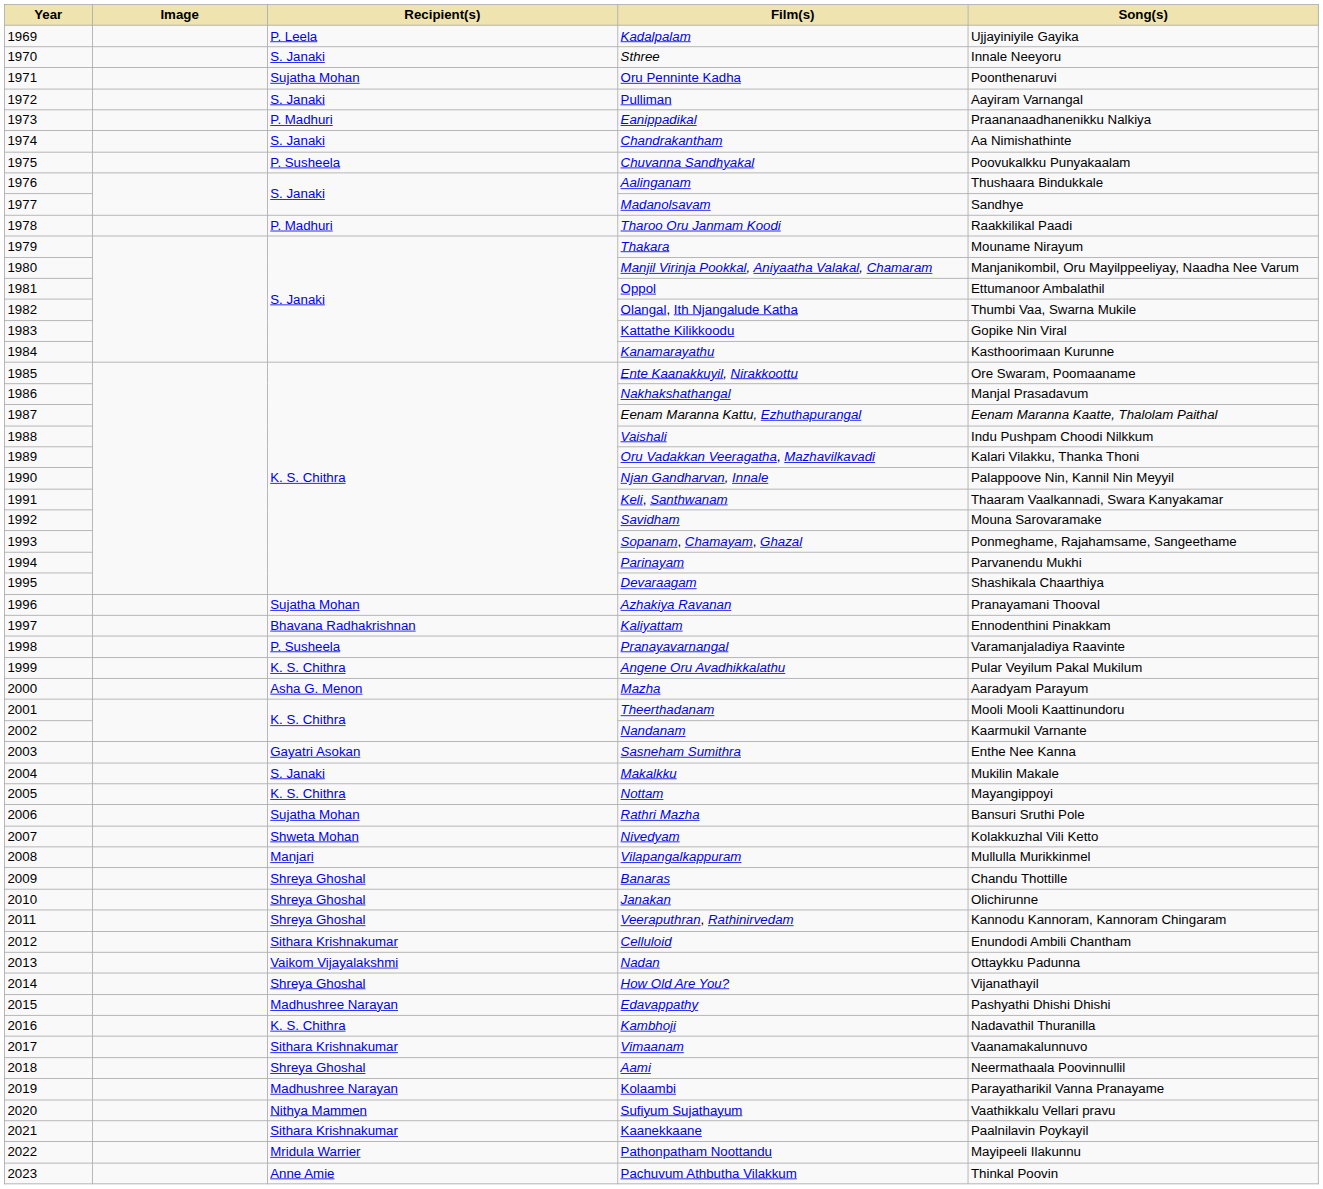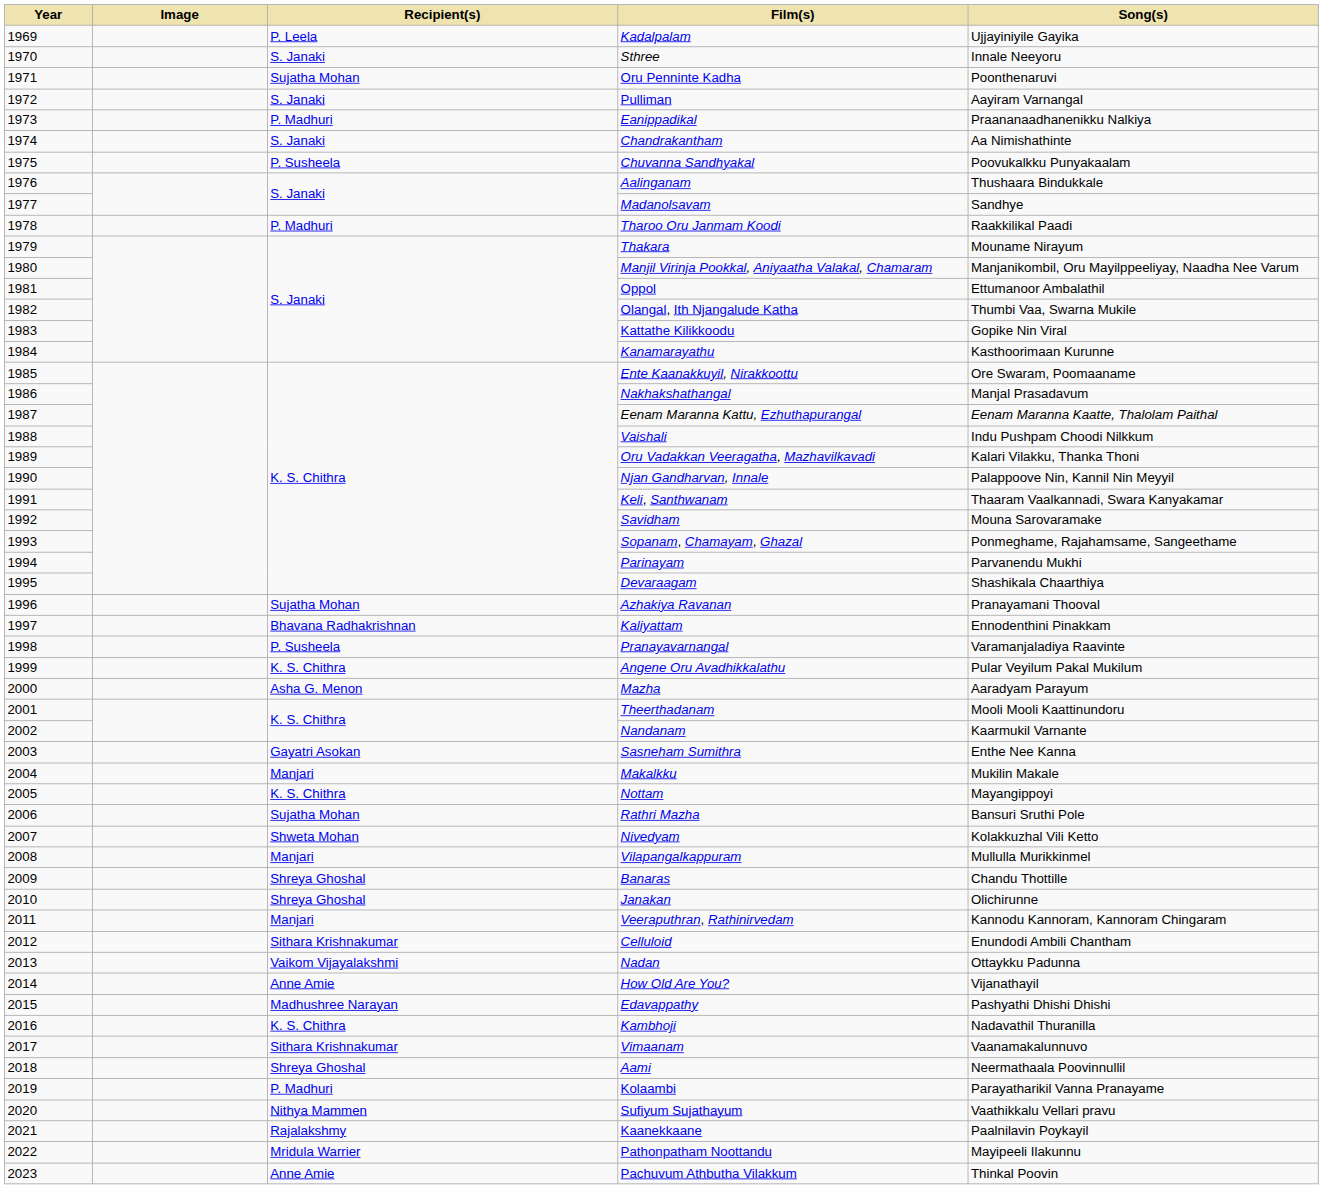 <table class="wikitable sortable plainrowheaders" style="width:100%">
 <tr>
 <th scope="col" style="background-color:#EFE4B0;width:5%;">Year</th>
 <th scope="col" style="background-color:#EFE4B0;width:10%" class="unsortable">Image</th>
 <th scope="col" style="background-color:#EFE4B0;width:20%;">Recipient(s)</th>
 <th scope="col" style="background-color:#EFE4B0;width:20%;">Film(s)</th>
 <th scope="col" style="background-color:#EFE4B0;width:20%;">Song(s)</th>
 </tr>
 <tr>
 <td>1969</td>
 <td></td>
 <td><a href='#'>P. Leela</a></td>
 <td><em><a href='#'>Kadalpalam</a></em></td>
 <td>Ujjayiniyile Gayika</td>
 </tr>
 <tr>
 <td>1970</td>
 <td><br></td>
 <td><a href='#'>S. Janaki</a></td>
 <td><em>Sthree</em></td>
 <td>Innale Neeyoru</td>
 </tr>
 <tr>
 <td>1971</td>
 <td></td>
 <td><a href='#'>Sujatha Mohan</a></td>
 <td><a href='#'>Oru Penninte Kadha</a></td>
 <td>Poonthenaruvi</td>
 </tr>
 <tr>
 <td>1972</td>
 <td></td>
 <td><a href='#'>S. Janaki</a></td>
 <td><a href='#'>Pulliman</a></td>
 <td>Aayiram Varnangal</td>
 </tr>
 <tr>
 <td>1973</td>
 <td></td>
 <td><a href='#'>P. Madhuri</a></td>
 <td><em><a href='#'>Eanippadikal</a></em></td>
 <td>Praananaadhanenikku Nalkiya</td>
 </tr>
 <tr>
 <td>1974</td>
 <td><br></td>
 <td><a href='#'>S. Janaki</a></td>
 <td><em><a href='#'>Chandrakantham</a></em></td>
 <td>Aa Nimishathinte</td>
 </tr>
 <tr>
 <td>1975</td>
 <td></td>
 <td><a href='#'>P. Susheela</a></td>
 <td><em><a href='#'>Chuvanna Sandhyakal</a></em></td>
 <td>Poovukalkku Punyakaalam</td>
 </tr>
 <tr>
 <td>1976</td>
 <td rowspan="2"></td>
 <td rowspan="2"><a href='#'>S. Janaki</a></td>
 <td><em><a href='#'>Aalinganam</a></em></td>
 <td>Thushaara Bindukkale</td>
 </tr>
 <tr>
 <td>1977</td>
 <td><em><a href='#'>Madanolsavam</a></em></td>
 <td>Sandhye</td>
 </tr>
 <tr>
 <td>1978</td>
 <td></td>
 <td><a href='#'>P. Madhuri</a></td>
 <td><em><a href='#'>Tharoo Oru Janmam Koodi</a></em></td>
 <td>Raakkilikal Paadi</td>
 </tr>
 <tr>
 <td>1979</td>
 <td rowspan="6"></td>
 <td rowspan="6"><a href='#'>S. Janaki</a></td>
 <td><em><a href='#'>Thakara</a></em></td>
 <td>Mouname Nirayum</td>
 </tr>
 <tr>
 <td>1980</td>
 <td><em><a href='#'>Manjil Virinja Pookkal</a>, <a href='#'>Aniyaatha Valakal</a>, <a href='#'>Chamaram</a></em></td>
 <td>Manjanikombil, Oru Mayilppeeliyay, Naadha Nee Varum</td>
 </tr>
 <tr>
 <td>1981</td>
 <td><a href='#'>Oppol</a></td>
 <td>Ettumanoor Ambalathil</td>
 </tr>
 <tr>
 <td>1982</td>
 <td><a href='#'>Olangal</a>, <a href='#'>Ith Njangalude Katha</a></td>
 <td>Thumbi Vaa, Swarna Mukile</td>
 </tr>
 <tr>
 <td>1983</td>
 <td><a href='#'>Kattathe Kilikkoodu</a></td>
 <td>Gopike Nin Viral</td>
 </tr>
 <tr>
 <td>1984</td>
 <td><em><a href='#'>Kanamarayathu</a></em></td>
 <td>Kasthoorimaan Kurunne</td>
 </tr>
 <tr>
 <td>1985</td>
 <td rowspan="11"></td>
 <td rowspan="11"><a href='#'>K. S. Chithra</a></td>
 <td><em><a href='#'>Ente Kaanakkuyil</a>, <a href='#'>Nirakkoottu</a></em></td>
 <td>Ore Swaram, Poomaaname</td>
 </tr>
 <tr>
 <td>1986</td>
 <td><em><a href='#'>Nakhakshathangal</a></em></td>
 <td>Manjal Prasadavum</td>
 </tr>
 <tr>
 <td>1987</td>
 <td><em>Eenam Maranna Kattu, <a href='#'>Ezhuthapurangal</a></em></td>
 <td><em>Eenam Maranna Kaatte, Thalolam Paithal</em></td>
 </tr>
 <tr>
 <td>1988</td>
 <td><a href='#'><em>Vaishali</em></a></td>
 <td>Indu Pushpam Choodi Nilkkum</td>
 </tr>
 <tr>
 <td>1989</td>
 <td><em><a href='#'>Oru Vadakkan Veeragatha</a></em>, <em><a href='#'>Mazhavilkavadi</a></em></td>
 <td>Kalari Vilakku, Thanka Thoni</td>
 </tr>
 <tr>
 <td>1990</td>
 <td><em><a href='#'>Njan Gandharvan</a>, <a href='#'>Innale</a></em></td>
 <td>Palappoove Nin, Kannil Nin Meyyil</td>
 </tr>
 <tr>
 <td>1991</td>
 <td><a href='#'><em>Keli</em></a>, <em><a href='#'>Santhwanam</a></em></td>
 <td>Thaaram Vaalkannadi, Swara Kanyakamar</td>
 </tr>
 <tr>
 <td>1992</td>
 <td><em><a href='#'>Savidham</a></em></td>
 <td>Mouna Sarovaramake</td>
 </tr>
 <tr>
 <td>1993</td>
 <td><em><a href='#'>Sopanam</a></em>, <em><a href='#'>Chamayam</a></em>, <em><a href='#'>Ghazal</a></em></td>
 <td>Ponmeghame, Rajahamsame, Sangeethame</td>
 </tr>
 <tr>
 <td>1994</td>
 <td><a href='#'><em>Parinayam</em></a></td>
 <td>Parvanendu Mukhi</td>
 </tr>
 <tr>
 <td>1995</td>
 <td><em><a href='#'>Devaraagam</a></em></td>
 <td>Shashikala Chaarthiya</td>
 </tr>
 <tr>
 <td>1996</td>
 <td></td>
 <td><a href='#'>Sujatha Mohan</a></td>
 <td><em><a href='#'>Azhakiya Ravanan</a></em></td>
 <td>Pranayamani Thooval</td>
 </tr>
 <tr>
 <td>1997</td>
 <td></td>
 <td><a href='#'>Bhavana Radhakrishnan</a></td>
 <td><em><a href='#'>Kaliyattam</a></em></td>
 <td>Ennodenthini Pinakkam</td>
 </tr>
 <tr>
 <td>1998</td>
 <td></td>
 <td><a href='#'>P. Susheela</a></td>
 <td><em><a href='#'>Pranayavarnangal</a></em></td>
 <td>Varamanjaladiya Raavinte</td>
 </tr>
 <tr>
 <td>1999</td>
 <td></td>
 <td><a href='#'>K. S. Chithra</a></td>
 <td><em><a href='#'>Angene Oru Avadhikkalathu</a></em></td>
 <td>Pular Veyilum Pakal Mukilum</td>
 </tr>
 <tr>
 <td>2000</td>
 <td></td>
 <td><a href='#'>Asha G. Menon</a></td>
 <td><em><a href='#'>Mazha</a></em></td>
 <td>Aaradyam Parayum</td>
 </tr>
 <tr>
 <td>2001</td>
 <td rowspan="2"></td>
 <td rowspan="2"><a href='#'>K. S. Chithra</a></td>
 <td><em><a href='#'>Theerthadanam</a></em></td>
 <td>Mooli Mooli Kaattinundoru</td>
 </tr>
 <tr>
 <td>2002</td>
 <td><a href='#'><em>Nandanam</em></a></td>
 <td>Kaarmukil Varnante</td>
 </tr>
 <tr>
 <td>2003</td>
 <td></td>
 <td><a href='#'>Gayatri Asokan</a></td>
 <td><em><a href='#'>Sasneham Sumithra</a></em></td>
 <td>Enthe Nee Kanna</td>
 </tr>
 <tr>
 <td>2004</td>
 <td></td>
-<td><a href='#'>S. Janaki</a></td>
+<td><a href='#'>Manjari</a></td>
 <td><em><a href='#'>Makalkku</a></em></td>
 <td>Mukilin Makale</td>
 </tr>
 <tr>
 <td>2005</td>
 <td></td>
 <td><a href='#'>K. S. Chithra</a></td>
 <td><em><a href='#'>Nottam</a></em></td>
 <td>Mayangippoyi</td>
 </tr>
 <tr>
 <td>2006</td>
 <td></td>
 <td><a href='#'>Sujatha Mohan</a></td>
 <td><em><a href='#'>Rathri Mazha</a></em></td>
 <td>Bansuri Sruthi Pole</td>
 </tr>
 <tr>
 <td>2007</td>
 <td></td>
 <td><a href='#'>Shweta Mohan</a></td>
 <td><a href='#'><em>Nivedyam</em></a></td>
 <td>Kolakkuzhal Vili Ketto</td>
 </tr>
 <tr>
 <td>2008</td>
 <td></td>
 <td><a href='#'>Manjari</a></td>
 <td><em><a href='#'>Vilapangalkappuram</a></em></td>
 <td>Mullulla Murikkinmel</td>
 </tr>
 <tr>
 <td>2009</td>
 <td></td>
 <td><a href='#'>Shreya Ghoshal</a></td>
 <td><a href='#'><em>Banaras</em></a></td>
 <td>Chandu Thottille</td>
 </tr>
 <tr>
 <td>2010</td>
 <td><br></td>
 <td><a href='#'>Shreya Ghoshal</a></td>
 <td><em><a href='#'>Janakan</a></em></td>
 <td>Olichirunne</td>
 </tr>
 <tr>
 <td>2011</td>
 <td></td>
-<td><a href='#'>Shreya Ghoshal</a></td>
+<td><a href='#'>Manjari</a></td>
 <td><em><a href='#'>Veeraputhran</a></em>, <a href='#'><em>Rathinirvedam</em></a></td>
 <td>Kannodu Kannoram, Kannoram Chingaram</td>
 </tr>
 <tr>
 <td>2012</td>
 <td></td>
 <td><a href='#'>Sithara Krishnakumar</a></td>
 <td><a href='#'><em>Celluloid</em></a></td>
 <td>Enundodi Ambili Chantham</td>
 </tr>
 <tr>
 <td>2013</td>
 <td></td>
 <td><a href='#'>Vaikom Vijayalakshmi</a></td>
 <td><em><a href='#'>Nadan</a></em></td>
 <td>Ottaykku Padunna</td>
 </tr>
 <tr>
 <td>2014</td>
 <td></td>
-<td><a href='#'>Shreya Ghoshal</a></td>
+<td><a href='#'>Anne Amie</a></td>
 <td><a href='#'><em>How Old Are You?</em></a></td>
 <td>Vijanathayil</td>
 </tr>
 <tr>
 <td>2015</td>
 <td></td>
 <td><a href='#'>Madhushree Narayan</a></td>
 <td><em><a href='#'>Edavappathy</a></em></td>
 <td>Pashyathi Dhishi Dhishi</td>
 </tr>
 <tr>
 <td>2016</td>
 <td></td>
 <td><a href='#'>K. S. Chithra</a></td>
 <td><a href='#'><em>Kambhoji</em></a></td>
 <td>Nadavathil Thuranilla</td>
 </tr>
 <tr>
 <td>2017</td>
 <td></td>
 <td><a href='#'>Sithara Krishnakumar</a></td>
 <td><em><a href='#'>Vimaanam</a></em></td>
 <td>Vaanamakalunnuvo</td>
 </tr>
 <tr>
 <td>2018</td>
 <td></td>
 <td><a href='#'>Shreya Ghoshal</a></td>
 <td><em><a href='#'>Aami</a></em></td>
 <td>Neermathaala Poovinnullil</td>
 </tr>
 <tr>
 <td>2019</td>
 <td></td>
-<td><a href='#'>Madhushree Narayan</a></td>
+<td><a href='#'>P. Madhuri</a></td>
 <td><a href='#'>Kolaambi</a></td>
 <td>Parayatharikil Vanna Pranayame</td>
 </tr>
 <tr>
 <td>2020</td>
 <td></td>
 <td><a href='#'>Nithya Mammen</a></td>
 <td><a href='#'>Sufiyum Sujathayum</a></td>
 <td>Vaathikkalu Vellari pravu</td>
 </tr>
 <tr>
 <td>2021</td>
 <td></td>
-<td><a href='#'>Sithara Krishnakumar</a></td>
+<td><a href='#'>Rajalakshmy</a></td>
 <td><a href='#'>Kaanekkaane</a></td>
 <td>Paalnilavin Poykayil</td>
 </tr>
 <tr>
 <td>2022</td>
 <td></td>
 <td><a href='#'>Mridula Warrier</a></td>
 <td><a href='#'>Pathonpatham Noottandu</a></td>
 <td>Mayipeeli Ilakunnu</td>
 </tr>
 <tr>
 <td>2023</td>
 <td></td>
 <td><a href='#'>Anne Amie</a></td>
 <td><a href='#'>Pachuvum Athbutha Vilakkum</a></td>
 <td>Thinkal Poovin</td>
 </tr>
 </table>
